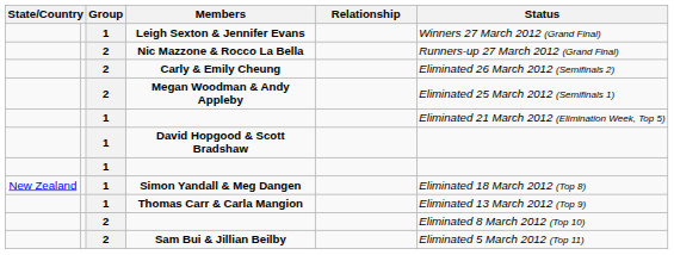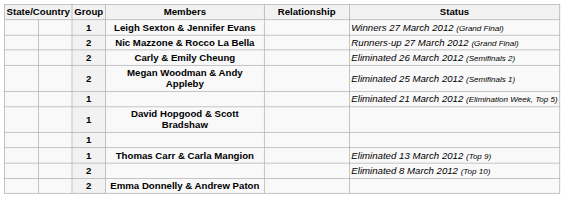 <table class="wikitable sortable" align="center" style="text-align:center; font-size:90%">
 <tr>
 <th colspan="2">State/Country</th>
 <th data-sort-type="number">Group</th>
 <th width="230px">Members</th>
 <th width="120px">Relationship</th>
 <th>Status</th>
 </tr>
 <tr>
 <td></td>
 <td></td>
 <th>1</th>
 <td><strong>Leigh Sexton & Jennifer Evans</strong></td>
 <td></td>
 <td style="text-align:left;"><em>Winners 27 March 2012</em> <small><em>(Grand Final)</em></small></td>
 </tr>
 <tr>
 <td></td>
 <td></td>
 <th>2</th>
 <td><strong>Nic Mazzone & Rocco La Bella</strong></td>
 <td></td>
 <td style="text-align:left;"><em>Runners-up 27 March 2012</em> <small><em>(Grand Final)</em></small></td>
 </tr>
 <tr>
 <td></td>
 <td></td>
 <th>2</th>
 <td><strong>Carly & Emily Cheung</strong></td>
 <td></td>
 <td style="text-align:left;"><em>Eliminated 26 March 2012</em> <small><em>(Semifinals 2)</em></small></td>
 </tr>
 <tr>
 <td></td>
 <td></td>
 <th>2</th>
 <td><strong>Megan Woodman & Andy Appleby</strong></td>
 <td></td>
 <td style="text-align:left;"><em>Eliminated 25 March 2012</em> <small><em>(Semifinals 1)</em></small></td>
 </tr>
 <tr>
 <td></td>
 <td></td>
 <th>1</th>
 <td></td>
 <td></td>
 <td style="text-align:left;"><em>Eliminated 21 March 2012</em> <small><em>(Elimination Week, Top 5)</em></small></td>
 </tr>
 <tr>
 <td></td>
 <td></td>
 <th>1</th>
 <td><strong>David Hopgood & Scott Bradshaw</strong></td>
 <td></td>
 <td style="text-align:left;"></td>
 </tr>
 <tr>
 <td></td>
 <td></td>
 <th>1</th>
 <td></td>
 <td></td>
 <td style="text-align:left;"></td>
 </tr>
 <tr>
-<td><a href='#'>New Zealand</a></td>
-<td></td>
-<th>1</th>
-<td><strong>Simon Yandall & Meg Dangen</strong></td>
-<td></td>
-<td style="text-align:left;"><em>Eliminated 18 March 2012</em> <small><em>(Top 8)</em></small></td>
-</tr>
-<tr>
 <td></td>
 <td></td>
 <th>1</th>
 <td><strong>Thomas Carr & Carla Mangion</strong></td>
 <td></td>
 <td style="text-align:left;"><em>Eliminated 13 March 2012</em> <small><em>(Top 9)</em></small></td>
 </tr>
 <tr>
 <td></td>
 <td></td>
 <th>2</th>
 <td></td>
 <td></td>
 <td style="text-align:left;"><em>Eliminated 8 March 2012</em> <small><em>(Top 10)</em></small></td>
 </tr>
 <tr>
 <td></td>
 <td></td>
 <th>2</th>
-<td><strong>Sam Bui & Jillian Beilby</strong></td>
+<td><strong>Emma Donnelly & Andrew Paton</strong></td>
 <td></td>
-<td style="text-align:left;"><em>Eliminated 5 March 2012</em> <small><em>(Top 11)</em></small></td>
+<td style="text-align:left;"></td>
 </tr>
 </table>
